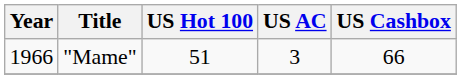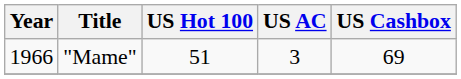 <table class="wikitable">
 <tr>
 <th>Year</th>
 <th>Title</th>
 <th>US <a href='#'>Hot 100</a></th>
 <th>US <a href='#'>AC</a></th>
 <th>US <a href='#'>Cashbox</a></th>
 </tr>
 <tr>
 <td>1966</td>
 <td>"Mame"</td>
 <td align="center">51</td>
 <td align="center">3</td>
-<td align="center">66</td>
+<td align="center">69</td>
 </tr>
 <tr>
 </tr>
 </table>
